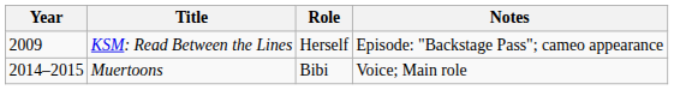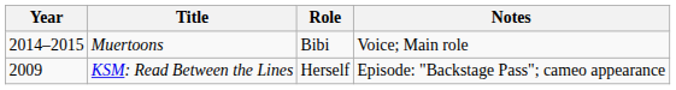 <table class="wikitable sortable">
 <tr>
 <th>Year</th>
 <th>Title</th>
 <th>Role</th>
 <th class="unsortable">Notes</th>
 </tr>
 <tr>
+<td>2014–2015</td>
+<td><em>Muertoons</em></td>
+<td>Bibi</td>
+<td>Voice; Main role</td>
+</tr>
+<tr>
 <td>2009</td>
 <td><em><a href='#'>KSM</a>: Read Between the Lines</em></td>
 <td>Herself</td>
 <td>Episode: "Backstage Pass"; cameo appearance</td>
 </tr>
-<tr>
-<td>2014–2015</td>
-<td><em>Muertoons</em></td>
-<td>Bibi</td>
-<td>Voice; Main role</td>
-</tr>
 </table>
